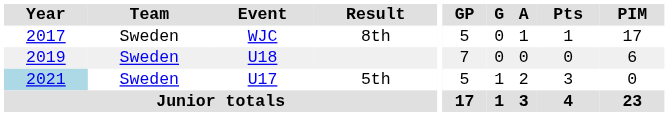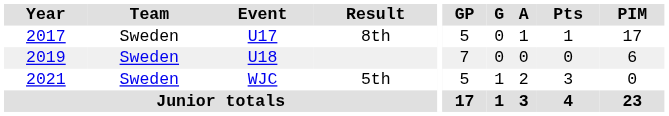 <table border="0" cellpadding="1" cellspacing="0" ID="Table3" style="text-align:center; width:40em">
 <tr ALIGN="center" bgcolor="#e0e0e0">
 <th>Year</th>
 <th>Team</th>
 <th>Event</th>
 <th>Result</th>
 <th rowspan="99" bgcolor="#ffffff"></th>
 <th>GP</th>
 <th>G</th>
 <th>A</th>
 <th>Pts</th>
 <th>PIM</th>
 </tr>
 <tr>
 <td><a href='#'>2017</a></td>
 <td>Sweden</td>
-<td><a href='#'>WJC</a></td>
+<td><a href='#'>U17</a></td>
 <td>8th</td>
 <td>5</td>
 <td>0</td>
 <td>1</td>
 <td>1</td>
 <td>17</td>
 </tr>
 <tr style="background:#f0f0f0;">
 <td><a href='#'>2019</a></td>
 <td><a href='#'>Sweden</a></td>
 <td><a href='#'>U18</a></td>
 <td></td>
 <td>7</td>
 <td>0</td>
 <td>0</td>
 <td>0</td>
 <td>6</td>
 </tr>
 <tr>
-<td style="background: lightblue;"><a href='#'>2021</a></td>
+<td><a href='#'>2021</a></td>
 <td><a href='#'>Sweden</a></td>
-<td><a href='#'>U17</a></td>
+<td><a href='#'>WJC</a></td>
 <td>5th</td>
 <td>5</td>
 <td>1</td>
 <td>2</td>
 <td>3</td>
 <td>0</td>
 </tr>
 <tr ALIGN="center" bgcolor="#e0e0e0">
 <th colspan=4>Junior totals</th>
 <th>17</th>
 <th>1</th>
 <th>3</th>
 <th>4</th>
 <th>23</th>
 </tr>
 </table>
